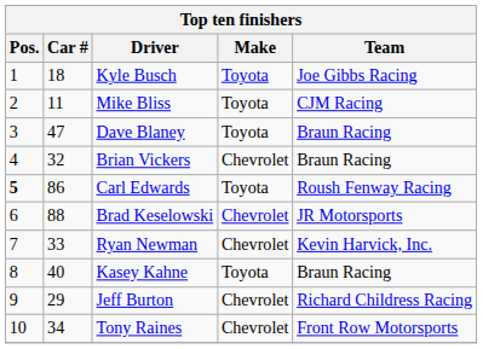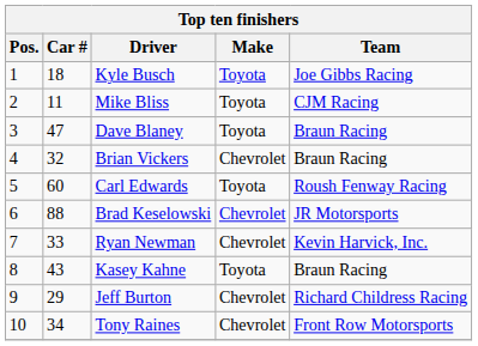 <table class="wikitable" style="font-size: 90%;">
 <tr>
 <th colspan=9>Top ten finishers</th>
 </tr>
 <tr>
 <th>Pos.</th>
 <th>Car #</th>
 <th>Driver</th>
 <th>Make</th>
 <th>Team</th>
 </tr>
 <tr>
 <td>1</td>
 <td>18</td>
 <td><a href='#'>Kyle Busch</a></td>
 <td><a href='#'>Toyota</a></td>
 <td><a href='#'>Joe Gibbs Racing</a></td>
 </tr>
 <tr>
 <td>2</td>
 <td>11</td>
 <td><a href='#'>Mike Bliss</a></td>
 <td>Toyota</td>
 <td><a href='#'>CJM Racing</a></td>
 </tr>
 <tr>
 <td>3</td>
 <td>47</td>
 <td><a href='#'>Dave Blaney</a></td>
 <td>Toyota</td>
 <td><a href='#'>Braun Racing</a></td>
 </tr>
 <tr>
 <td>4</td>
 <td>32</td>
 <td><a href='#'>Brian Vickers</a></td>
 <td>Chevrolet</td>
 <td>Braun Racing</td>
 </tr>
 <tr>
-<td><strong>5</strong></td>
-<td>86</td>
+<td>5</td>
+<td>60</td>
 <td><a href='#'>Carl Edwards</a></td>
 <td>Toyota</td>
 <td><a href='#'>Roush Fenway Racing</a></td>
 </tr>
 <tr>
 <td>6</td>
 <td>88</td>
 <td><a href='#'>Brad Keselowski</a></td>
 <td><a href='#'>Chevrolet</a></td>
 <td><a href='#'>JR Motorsports</a></td>
 </tr>
 <tr>
 <td>7</td>
 <td>33</td>
 <td><a href='#'>Ryan Newman</a></td>
 <td>Chevrolet</td>
 <td><a href='#'>Kevin Harvick, Inc.</a></td>
 </tr>
 <tr>
 <td>8</td>
-<td>40</td>
+<td>43</td>
 <td><a href='#'>Kasey Kahne</a></td>
 <td>Toyota</td>
 <td>Braun Racing</td>
 </tr>
 <tr>
 <td>9</td>
 <td>29</td>
 <td><a href='#'>Jeff Burton</a></td>
 <td>Chevrolet</td>
 <td><a href='#'>Richard Childress Racing</a></td>
 </tr>
 <tr>
 <td>10</td>
 <td>34</td>
 <td><a href='#'>Tony Raines</a></td>
 <td>Chevrolet</td>
 <td><a href='#'>Front Row Motorsports</a></td>
 </tr>
 <tr>
 </tr>
 </table>
